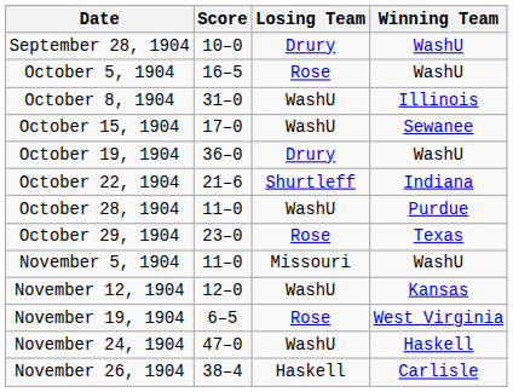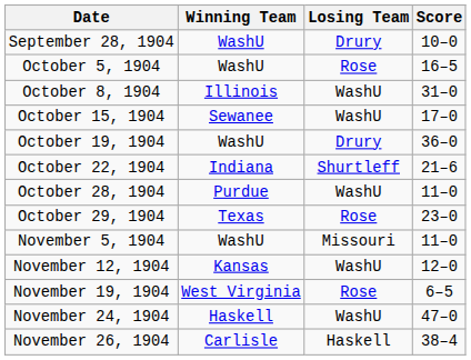 <table class="wikitable" style="text-align: center;">
 <tr>
 <th>Date</th>
+<th>Winning Team</th>
+<th>Losing Team</th>
 <th>Score</th>
-<th>Losing Team</th>
-<th>Winning Team</th>
 </tr>
 <tr>
 <td>September 28, 1904</td>
+<td><a href='#'>WashU</a></td>
+<td><a href='#'>Drury</a></td>
 <td>10–0</td>
-<td><a href='#'>Drury</a></td>
-<td><a href='#'>WashU</a></td>
 </tr>
 <tr>
 <td>October 5, 1904</td>
+<td>WashU</td>
+<td><a href='#'>Rose</a></td>
 <td>16–5</td>
-<td><a href='#'>Rose</a></td>
-<td>WashU</td>
 </tr>
 <tr>
 <td>October 8, 1904</td>
+<td><a href='#'>Illinois</a></td>
+<td>WashU</td>
 <td>31–0</td>
-<td>WashU</td>
-<td><a href='#'>Illinois</a></td>
 </tr>
 <tr>
 <td>October 15, 1904</td>
+<td><a href='#'>Sewanee</a></td>
+<td>WashU</td>
 <td>17–0</td>
-<td>WashU</td>
-<td><a href='#'>Sewanee</a></td>
 </tr>
 <tr>
 <td>October 19, 1904</td>
+<td>WashU</td>
+<td><a href='#'>Drury</a></td>
 <td>36–0</td>
-<td><a href='#'>Drury</a></td>
-<td>WashU</td>
 </tr>
 <tr>
 <td>October 22, 1904</td>
+<td><a href='#'>Indiana</a></td>
+<td><a href='#'>Shurtleff</a></td>
 <td>21–6</td>
-<td><a href='#'>Shurtleff</a></td>
-<td><a href='#'>Indiana</a></td>
 </tr>
 <tr>
 <td>October 28, 1904</td>
+<td><a href='#'>Purdue</a></td>
+<td>WashU</td>
 <td>11–0</td>
-<td>WashU</td>
-<td><a href='#'>Purdue</a></td>
 </tr>
 <tr>
 <td>October 29, 1904</td>
+<td><a href='#'>Texas</a></td>
+<td><a href='#'>Rose</a></td>
 <td>23–0</td>
-<td><a href='#'>Rose</a></td>
-<td><a href='#'>Texas</a></td>
 </tr>
 <tr>
 <td>November 5, 1904</td>
+<td>WashU</td>
+<td>Missouri</td>
 <td>11–0</td>
-<td>Missouri</td>
-<td>WashU</td>
 </tr>
 <tr>
 <td>November 12, 1904</td>
+<td><a href='#'>Kansas</a></td>
+<td>WashU</td>
 <td>12–0</td>
-<td>WashU</td>
-<td><a href='#'>Kansas</a></td>
 </tr>
 <tr>
 <td>November 19, 1904</td>
+<td><a href='#'>West Virginia</a></td>
+<td><a href='#'>Rose</a></td>
 <td>6–5</td>
-<td><a href='#'>Rose</a></td>
-<td><a href='#'>West Virginia</a></td>
 </tr>
 <tr>
 <td>November 24, 1904</td>
+<td><a href='#'>Haskell</a></td>
+<td>WashU</td>
 <td>47–0</td>
-<td>WashU</td>
-<td><a href='#'>Haskell</a></td>
 </tr>
 <tr>
 <td>November 26, 1904</td>
+<td><a href='#'>Carlisle</a></td>
+<td>Haskell</td>
 <td>38–4</td>
-<td>Haskell</td>
-<td><a href='#'>Carlisle</a></td>
 </tr>
 </table>
